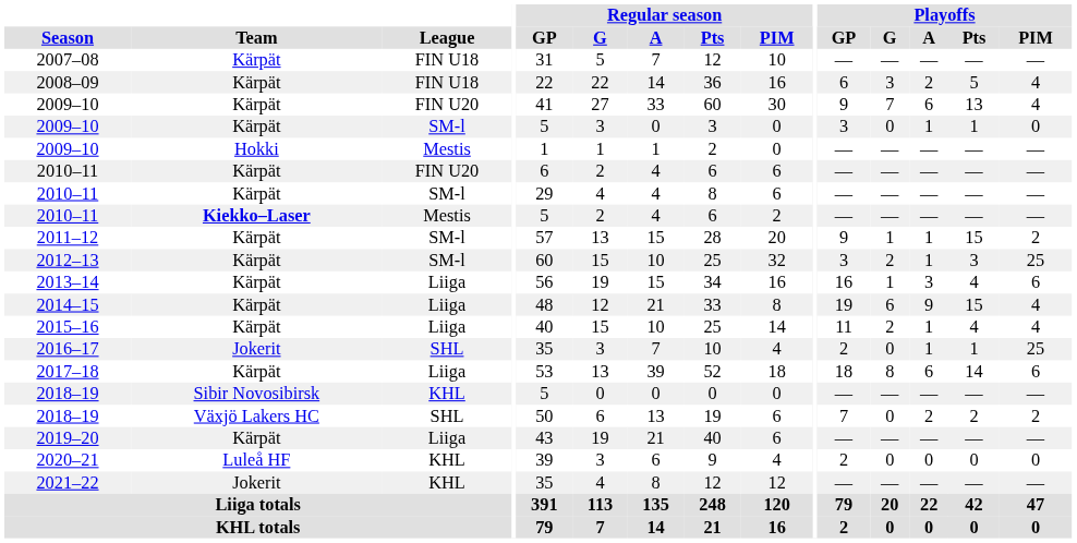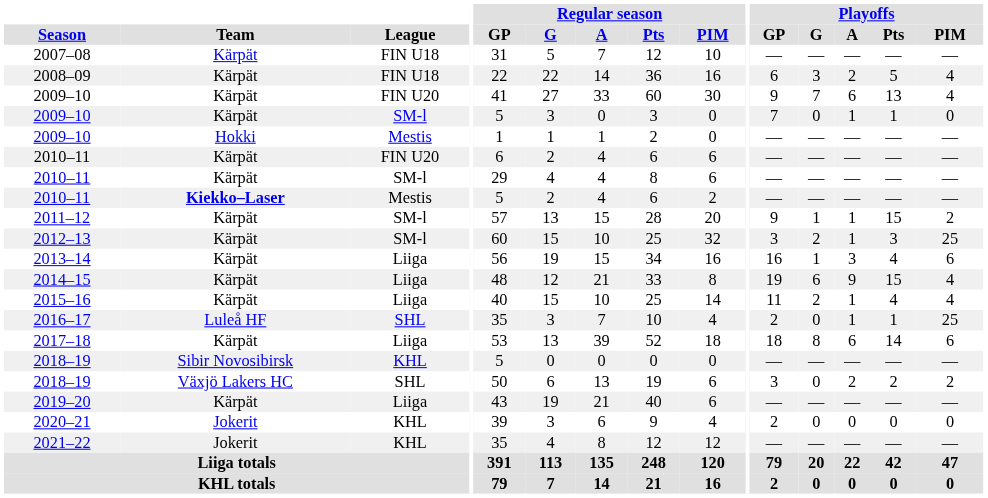 <table border="0" cellpadding="1" cellspacing="0" style="text-align:center; width:60em">
 <tr bgcolor="#e0e0e0">
 <th colspan="3"  bgcolor="#ffffff"></th>
 <th rowspan="100" bgcolor="#ffffff"></th>
 <th colspan="5"><a href='#'>Regular season</a></th>
 <th rowspan="100" bgcolor="#ffffff"></th>
 <th colspan="5"><a href='#'>Playoffs</a></th>
 </tr>
 <tr bgcolor="#e0e0e0">
 <th><a href='#'>Season</a></th>
 <th>Team</th>
 <th>League</th>
 <th>GP</th>
 <th><a href='#'>G</a></th>
 <th><a href='#'>A</a></th>
 <th><a href='#'>Pts</a></th>
 <th><a href='#'>PIM</a></th>
 <th>GP</th>
 <th>G</th>
 <th>A</th>
 <th>Pts</th>
 <th>PIM</th>
 </tr>
 <tr>
 <td>2007–08</td>
 <td><a href='#'>Kärpät</a></td>
 <td>FIN U18</td>
 <td>31</td>
 <td>5</td>
 <td>7</td>
 <td>12</td>
 <td>10</td>
 <td>—</td>
 <td>—</td>
 <td>—</td>
 <td>—</td>
 <td>—</td>
 </tr>
 <tr bgcolor="#f0f0f0">
 <td>2008–09</td>
 <td>Kärpät</td>
 <td>FIN U18</td>
 <td>22</td>
 <td>22</td>
 <td>14</td>
 <td>36</td>
 <td>16</td>
 <td>6</td>
 <td>3</td>
 <td>2</td>
 <td>5</td>
 <td>4</td>
 </tr>
 <tr>
 <td>2009–10</td>
 <td>Kärpät</td>
 <td>FIN U20</td>
 <td>41</td>
 <td>27</td>
 <td>33</td>
 <td>60</td>
 <td>30</td>
 <td>9</td>
 <td>7</td>
 <td>6</td>
 <td>13</td>
 <td>4</td>
 </tr>
 <tr bgcolor="#f0f0f0">
 <td><a href='#'>2009–10</a></td>
 <td>Kärpät</td>
 <td><a href='#'>SM-l</a></td>
 <td>5</td>
 <td>3</td>
 <td>0</td>
 <td>3</td>
 <td>0</td>
-<td>3</td>
+<td>7</td>
 <td>0</td>
 <td>1</td>
 <td>1</td>
 <td>0</td>
 </tr>
 <tr>
 <td><a href='#'>2009–10</a></td>
 <td><a href='#'>Hokki</a></td>
 <td><a href='#'>Mestis</a></td>
 <td>1</td>
 <td>1</td>
 <td>1</td>
 <td>2</td>
 <td>0</td>
 <td>—</td>
 <td>—</td>
 <td>—</td>
 <td>—</td>
 <td>—</td>
 </tr>
 <tr bgcolor="#f0f0f0">
 <td>2010–11</td>
 <td>Kärpät</td>
 <td>FIN U20</td>
 <td>6</td>
 <td>2</td>
 <td>4</td>
 <td>6</td>
 <td>6</td>
 <td>—</td>
 <td>—</td>
 <td>—</td>
 <td>—</td>
 <td>—</td>
 </tr>
 <tr>
 <td><a href='#'>2010–11</a></td>
 <td>Kärpät</td>
 <td>SM-l</td>
 <td>29</td>
 <td>4</td>
 <td>4</td>
 <td>8</td>
 <td>6</td>
 <td>—</td>
 <td>—</td>
 <td>—</td>
 <td>—</td>
 <td>—</td>
 </tr>
 <tr bgcolor="#f0f0f0">
 <td><a href='#'>2010–11</a></td>
 <td><strong><a href='#'>Kiekko–Laser</a></strong></td>
 <td>Mestis</td>
 <td>5</td>
 <td>2</td>
 <td>4</td>
 <td>6</td>
 <td>2</td>
 <td>—</td>
 <td>—</td>
 <td>—</td>
 <td>—</td>
 <td>—</td>
 </tr>
 <tr>
 <td><a href='#'>2011–12</a></td>
 <td>Kärpät</td>
 <td>SM-l</td>
 <td>57</td>
 <td>13</td>
 <td>15</td>
 <td>28</td>
 <td>20</td>
 <td>9</td>
 <td>1</td>
 <td>1</td>
 <td>15</td>
 <td>2</td>
 </tr>
 <tr bgcolor="#f0f0f0">
 <td><a href='#'>2012–13</a></td>
 <td>Kärpät</td>
 <td>SM-l</td>
 <td>60</td>
 <td>15</td>
 <td>10</td>
 <td>25</td>
 <td>32</td>
 <td>3</td>
 <td>2</td>
 <td>1</td>
 <td>3</td>
 <td>25</td>
 </tr>
 <tr>
 <td><a href='#'>2013–14</a></td>
 <td>Kärpät</td>
 <td>Liiga</td>
 <td>56</td>
 <td>19</td>
 <td>15</td>
 <td>34</td>
 <td>16</td>
 <td>16</td>
 <td>1</td>
 <td>3</td>
 <td>4</td>
 <td>6</td>
 </tr>
 <tr bgcolor="#f0f0f0">
 <td><a href='#'>2014–15</a></td>
 <td>Kärpät</td>
 <td>Liiga</td>
 <td>48</td>
 <td>12</td>
 <td>21</td>
 <td>33</td>
 <td>8</td>
 <td>19</td>
 <td>6</td>
 <td>9</td>
 <td>15</td>
 <td>4</td>
 </tr>
 <tr>
 <td><a href='#'>2015–16</a></td>
 <td>Kärpät</td>
 <td>Liiga</td>
 <td>40</td>
 <td>15</td>
 <td>10</td>
 <td>25</td>
 <td>14</td>
 <td>11</td>
 <td>2</td>
 <td>1</td>
 <td>4</td>
 <td>4</td>
 </tr>
 <tr bgcolor="#f0f0f0">
 <td><a href='#'>2016–17</a></td>
-<td><a href='#'>Jokerit</a></td>
+<td><a href='#'>Luleå HF</a></td>
 <td><a href='#'>SHL</a></td>
 <td>35</td>
 <td>3</td>
 <td>7</td>
 <td>10</td>
 <td>4</td>
 <td>2</td>
 <td>0</td>
 <td>1</td>
 <td>1</td>
 <td>25</td>
 </tr>
 <tr>
 <td><a href='#'>2017–18</a></td>
 <td>Kärpät</td>
 <td>Liiga</td>
 <td>53</td>
 <td>13</td>
 <td>39</td>
 <td>52</td>
 <td>18</td>
 <td>18</td>
 <td>8</td>
 <td>6</td>
 <td>14</td>
 <td>6</td>
 </tr>
 <tr bgcolor="#f0f0f0">
 <td><a href='#'>2018–19</a></td>
 <td><a href='#'>Sibir Novosibirsk</a></td>
 <td><a href='#'>KHL</a></td>
 <td>5</td>
 <td>0</td>
 <td>0</td>
 <td>0</td>
 <td>0</td>
 <td>—</td>
 <td>—</td>
 <td>—</td>
 <td>—</td>
 <td>—</td>
 </tr>
 <tr>
 <td><a href='#'>2018–19</a></td>
 <td><a href='#'>Växjö Lakers HC</a></td>
 <td>SHL</td>
 <td>50</td>
 <td>6</td>
 <td>13</td>
 <td>19</td>
 <td>6</td>
-<td>7</td>
+<td>3</td>
 <td>0</td>
 <td>2</td>
 <td>2</td>
 <td>2</td>
 </tr>
 <tr bgcolor="#f0f0f0">
 <td><a href='#'>2019–20</a></td>
 <td>Kärpät</td>
 <td>Liiga</td>
 <td>43</td>
 <td>19</td>
 <td>21</td>
 <td>40</td>
 <td>6</td>
 <td>—</td>
 <td>—</td>
 <td>—</td>
 <td>—</td>
 <td>—</td>
 </tr>
 <tr>
 <td><a href='#'>2020–21</a></td>
-<td><a href='#'>Luleå HF</a></td>
+<td><a href='#'>Jokerit</a></td>
 <td>KHL</td>
 <td>39</td>
 <td>3</td>
 <td>6</td>
 <td>9</td>
 <td>4</td>
 <td>2</td>
 <td>0</td>
 <td>0</td>
 <td>0</td>
 <td>0</td>
 </tr>
 <tr bgcolor="#f0f0f0">
 <td><a href='#'>2021–22</a></td>
 <td>Jokerit</td>
 <td>KHL</td>
 <td>35</td>
 <td>4</td>
 <td>8</td>
 <td>12</td>
 <td>12</td>
 <td>—</td>
 <td>—</td>
 <td>—</td>
 <td>—</td>
 <td>—</td>
 </tr>
 <tr bgcolor="#e0e0e0">
 <th colspan="3">Liiga totals</th>
 <th>391</th>
 <th>113</th>
 <th>135</th>
 <th>248</th>
 <th>120</th>
 <th>79</th>
 <th>20</th>
 <th>22</th>
 <th>42</th>
 <th>47</th>
 </tr>
 <tr bgcolor="#e0e0e0">
 <th colspan="3">KHL totals</th>
 <th>79</th>
 <th>7</th>
 <th>14</th>
 <th>21</th>
 <th>16</th>
 <th>2</th>
 <th>0</th>
 <th>0</th>
 <th>0</th>
 <th>0</th>
 </tr>
 </table>
